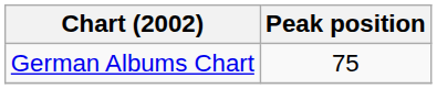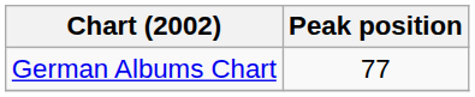 <table class="wikitable">
 <tr>
 <th style="text-align:center;">Chart (2002)</th>
 <th style="text-align:center;">Peak position</th>
 </tr>
 <tr>
 <td align="left"><a href='#'>German Albums Chart</a></td>
-<td style="text-align:center;">75</td>
+<td style="text-align:center;">77</td>
 </tr>
 <tr>
 </tr>
 </table>
